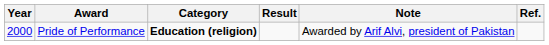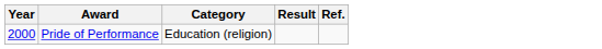 <table class="wikitable">
 <tr>
 <th>Year</th>
 <th>Award</th>
 <th>Category</th>
 <th>Result</th>
-<th>Note</th>
 <th>Ref.</th>
 </tr>
 <tr>
 <td><a href='#'>2000</a></td>
 <td><a href='#'>Pride of Performance</a></td>
-<td><strong>Education (religion)</strong></td>
+<td>Education (religion)</td>
 <td></td>
-<td>Awarded by <a href='#'>Arif Alvi</a>, <a href='#'>president of Pakistan</a></td>
 <td></td>
 </tr>
 </table>
